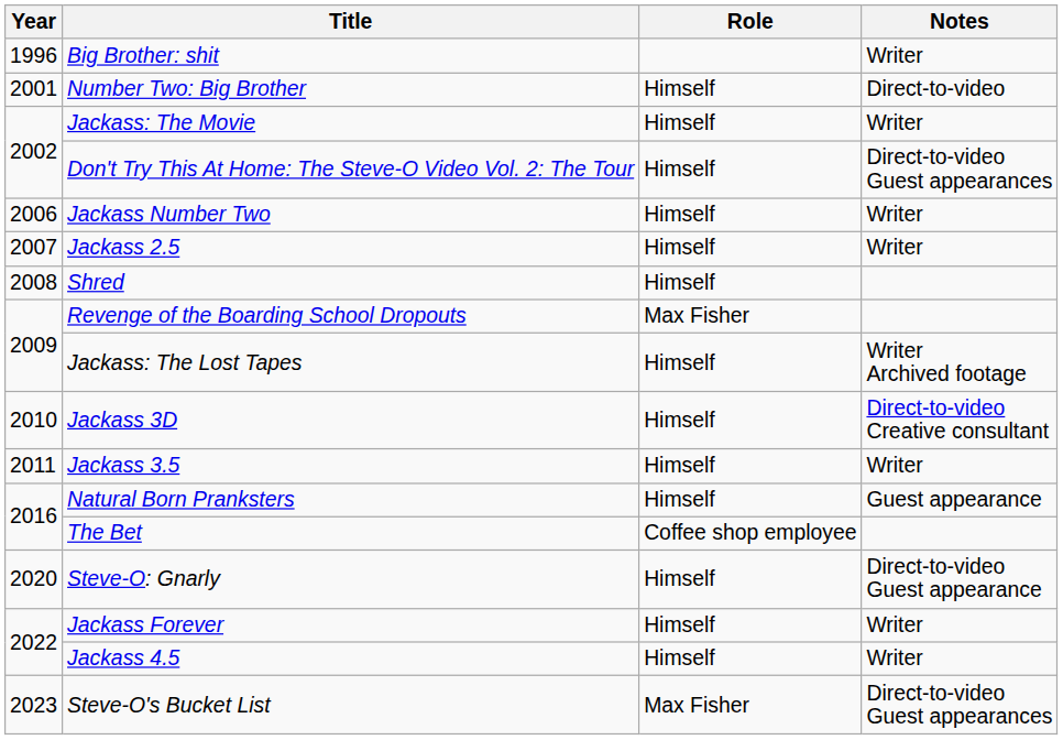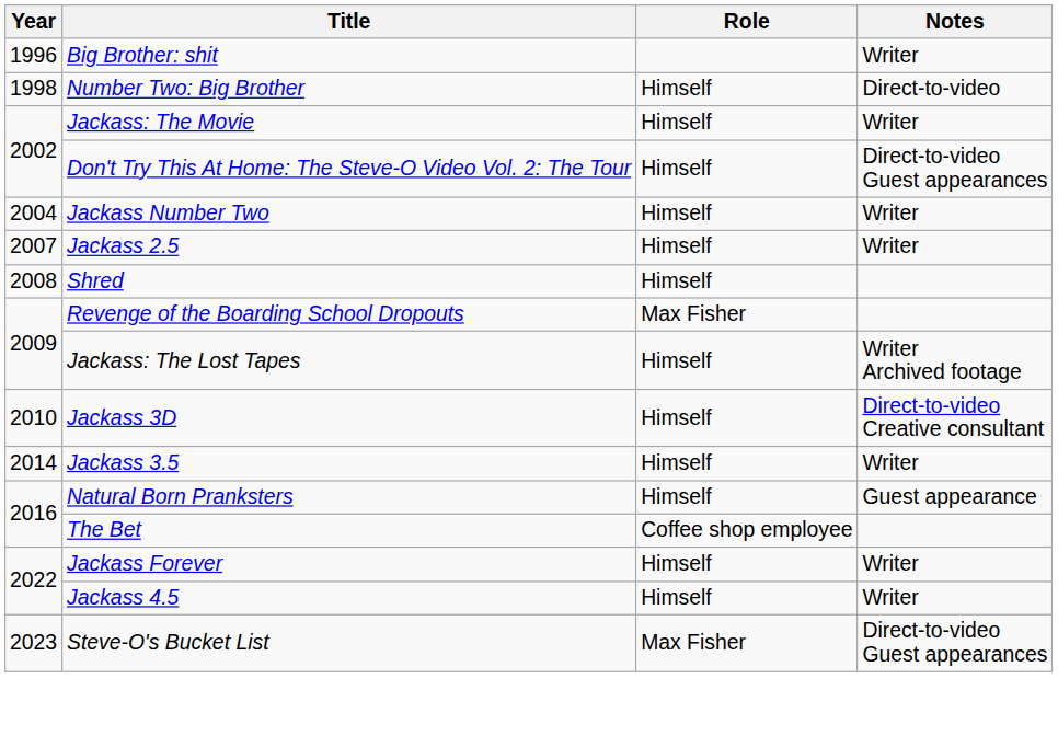 <table class="wikitable sortable">
 <tr>
 <th>Year</th>
 <th>Title</th>
 <th>Role</th>
 <th class="unsortable">Notes</th>
 </tr>
 <tr>
 <td>1996</td>
 <td><em><a href='#'>Big Brother: shit</a></em></td>
 <td></td>
 <td>Writer</td>
 </tr>
 <tr>
-<td>2001</td>
+<td>1998</td>
 <td><em><a href='#'>Number Two: Big Brother</a></em></td>
 <td>Himself</td>
 <td>Direct-to-video</td>
 </tr>
 <tr>
 <td rowspan="2">2002</td>
 <td><em><a href='#'>Jackass: The Movie</a></em></td>
 <td>Himself</td>
 <td>Writer</td>
 </tr>
 <tr>
 <td><em><a href='#'>Don't Try This At Home: The Steve-O Video Vol. 2: The Tour</a></em></td>
 <td>Himself</td>
 <td>Direct-to-video<br>Guest appearances</td>
 </tr>
 <tr>
-<td>2006</td>
+<td>2004</td>
 <td><em><a href='#'>Jackass Number Two</a></em></td>
 <td>Himself</td>
 <td>Writer</td>
 </tr>
 <tr>
 <td>2007</td>
 <td><em><a href='#'>Jackass 2.5</a></em></td>
 <td>Himself</td>
 <td>Writer</td>
 </tr>
 <tr>
 <td>2008</td>
 <td><em><a href='#'>Shred</a></em></td>
 <td>Himself</td>
 <td></td>
 </tr>
 <tr>
 <td rowspan="2">2009</td>
 <td><em><a href='#'>Revenge of the Boarding School Dropouts</a></em></td>
 <td>Max Fisher</td>
 <td></td>
 </tr>
 <tr>
 <td><em>Jackass: The Lost Tapes</em></td>
 <td>Himself</td>
 <td>Writer<br>Archived footage</td>
 </tr>
 <tr>
 <td>2010</td>
 <td><em><a href='#'>Jackass 3D</a></em></td>
 <td>Himself</td>
 <td><a href='#'>Direct-to-video</a><br>Creative consultant</td>
 </tr>
 <tr>
-<td>2011</td>
+<td>2014</td>
 <td><em><a href='#'>Jackass 3.5</a></em></td>
 <td>Himself</td>
 <td>Writer</td>
 </tr>
 <tr>
 <td rowspan="2">2016</td>
 <td><em><a href='#'>Natural Born Pranksters</a></em></td>
 <td>Himself</td>
 <td>Guest appearance</td>
 </tr>
 <tr>
 <td><em><a href='#'>The Bet</a></em></td>
 <td>Coffee shop employee</td>
 <td></td>
-</tr>
-<tr>
-<td>2020</td>
-<td><em><a href='#'>Steve-O</a>: Gnarly</em></td>
-<td>Himself</td>
-<td>Direct-to-video<br>Guest appearance</td>
 </tr>
 <tr>
 <td rowspan="2">2022</td>
 <td><em><a href='#'>Jackass Forever</a></em></td>
 <td>Himself</td>
 <td>Writer</td>
 </tr>
 <tr>
 <td><em><a href='#'>Jackass 4.5</a></em></td>
 <td>Himself</td>
 <td>Writer</td>
 </tr>
 <tr>
 <td>2023</td>
 <td><em>Steve-O's Bucket List</em></td>
 <td>Max Fisher</td>
 <td>Direct-to-video<br>Guest appearances</td>
 </tr>
 </table>
